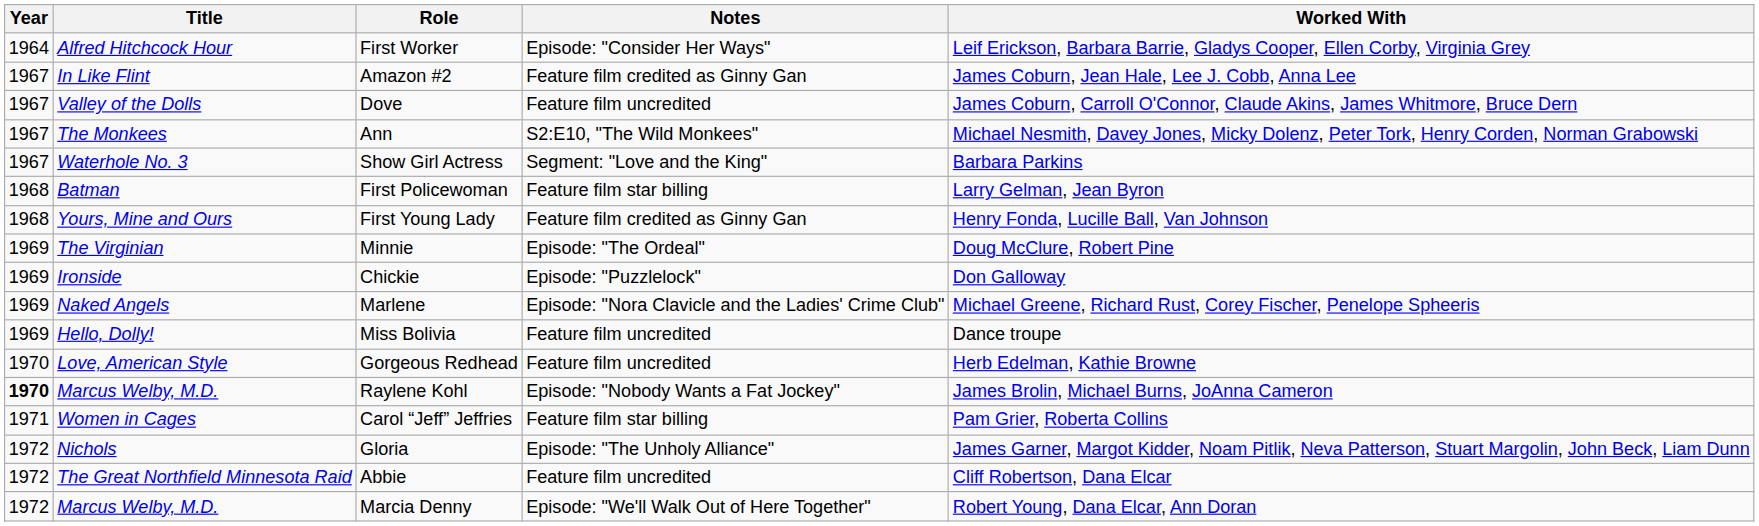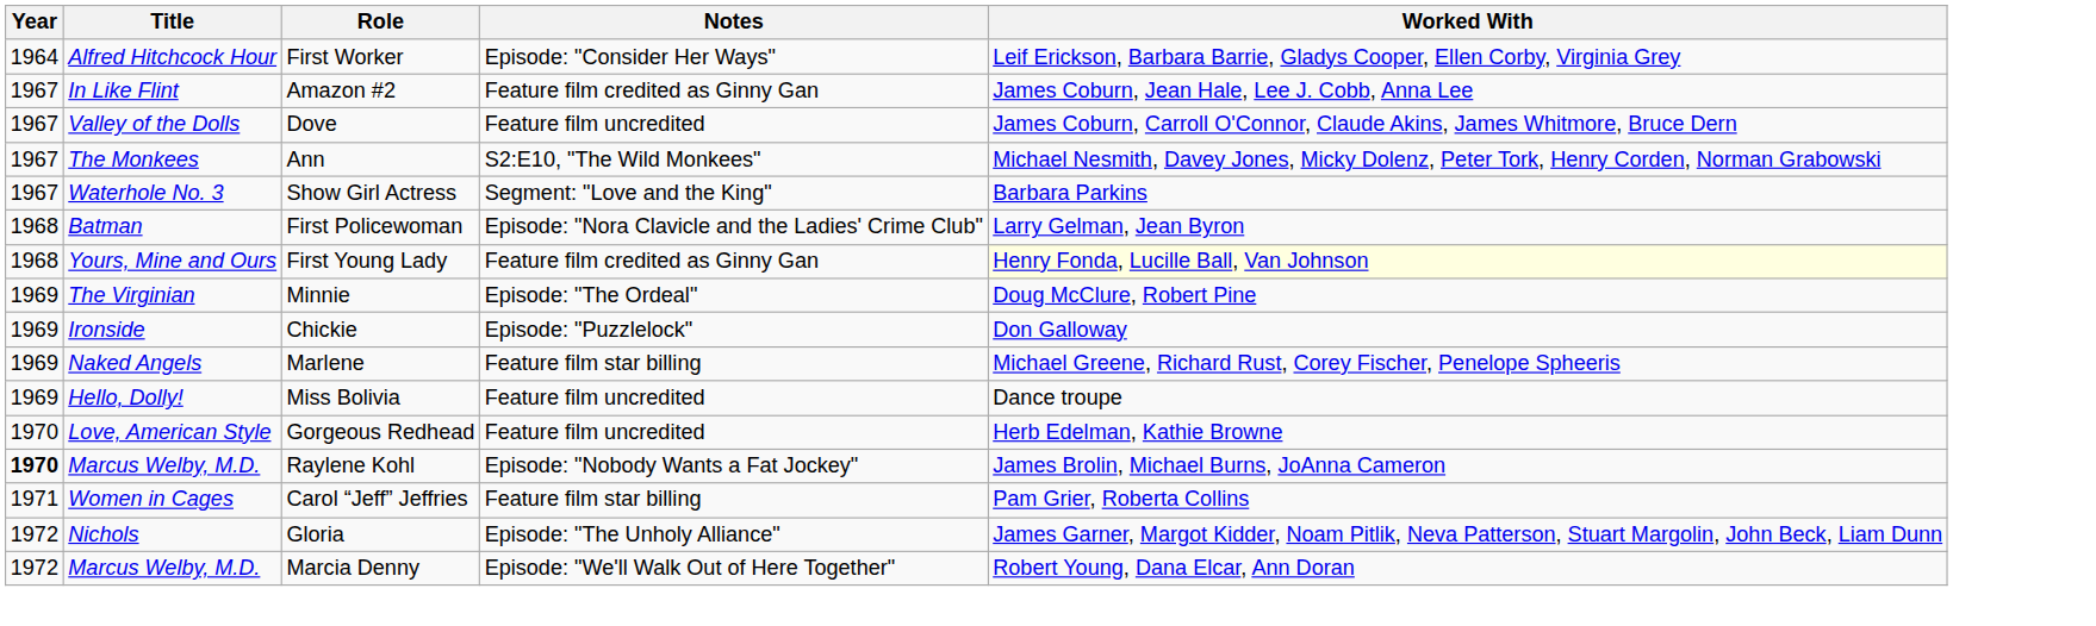 <table class="wikitable sortable">
 <tr>
 <th>Year</th>
 <th>Title</th>
 <th>Role</th>
 <th class="unsortable">Notes</th>
 <th class="unsortable">Worked With</th>
 </tr>
 <tr>
 <td>1964</td>
 <td><em><a href='#'>Alfred Hitchcock Hour</a></em></td>
 <td>First Worker</td>
 <td>Episode: "Consider Her Ways"</td>
 <td><a href='#'>Leif Erickson</a>, <a href='#'>Barbara Barrie</a>, <a href='#'>Gladys Cooper</a>, <a href='#'>Ellen Corby</a>, <a href='#'>Virginia Grey</a></td>
 </tr>
 <tr>
 <td>1967</td>
 <td><em><a href='#'>In Like Flint</a></em></td>
 <td>Amazon #2</td>
 <td>Feature film credited as Ginny Gan</td>
 <td><a href='#'>James Coburn</a>, <a href='#'>Jean Hale</a>, <a href='#'>Lee J. Cobb</a>, <a href='#'>Anna Lee</a></td>
 </tr>
 <tr>
 <td>1967</td>
 <td><em><a href='#'>Valley of the Dolls</a></em></td>
 <td>Dove</td>
 <td>Feature film uncredited</td>
 <td><a href='#'>James Coburn</a>, <a href='#'>Carroll O'Connor</a>, <a href='#'>Claude Akins</a>, <a href='#'>James Whitmore</a>, <a href='#'>Bruce Dern</a></td>
 </tr>
 <tr>
 <td>1967</td>
 <td><em><a href='#'>The Monkees</a></em></td>
 <td>Ann</td>
 <td>S2:E10, "The Wild Monkees"</td>
 <td><a href='#'>Michael Nesmith</a>, <a href='#'>Davey Jones</a>, <a href='#'>Micky Dolenz</a>, <a href='#'>Peter Tork</a>, <a href='#'>Henry Corden</a>, <a href='#'>Norman Grabowski</a></td>
 </tr>
 <tr>
 <td>1967</td>
 <td><em><a href='#'>Waterhole No. 3</a></em></td>
 <td>Show Girl Actress</td>
 <td>Segment: "Love and the King"</td>
 <td><a href='#'>Barbara Parkins</a></td>
 </tr>
 <tr>
 <td>1968</td>
 <td><em><a href='#'>Batman</a></em></td>
 <td>First Policewoman</td>
-<td>Feature film star billing</td>
+<td>Episode: "Nora Clavicle and the Ladies' Crime Club"</td>
 <td><a href='#'>Larry Gelman</a>, <a href='#'>Jean Byron</a></td>
 </tr>
 <tr>
 <td>1968</td>
 <td><em><a href='#'>Yours, Mine and Ours</a></em></td>
 <td>First Young Lady</td>
 <td>Feature film credited as Ginny Gan</td>
-<td><a href='#'>Henry Fonda</a>, <a href='#'>Lucille Ball</a>, <a href='#'>Van Johnson</a></td>
+<td style="background: lightyellow;"><a href='#'>Henry Fonda</a>, <a href='#'>Lucille Ball</a>, <a href='#'>Van Johnson</a></td>
 </tr>
 <tr>
 <td>1969</td>
 <td><em><a href='#'>The Virginian</a></em></td>
 <td>Minnie</td>
 <td>Episode: "The Ordeal"</td>
 <td><a href='#'>Doug McClure</a>, <a href='#'>Robert Pine</a></td>
 </tr>
 <tr>
 <td>1969</td>
 <td><em><a href='#'>Ironside</a></em></td>
 <td>Chickie</td>
 <td>Episode: "Puzzlelock"</td>
 <td><a href='#'>Don Galloway</a></td>
 </tr>
 <tr>
 <td>1969</td>
 <td><em><a href='#'>Naked Angels</a></em></td>
 <td>Marlene</td>
-<td>Episode: "Nora Clavicle and the Ladies' Crime Club"</td>
+<td>Feature film star billing</td>
 <td><a href='#'>Michael Greene</a>, <a href='#'>Richard Rust</a>, <a href='#'>Corey Fischer</a>, <a href='#'>Penelope Spheeris</a></td>
 </tr>
 <tr>
 <td>1969</td>
 <td><em><a href='#'>Hello, Dolly!</a></em></td>
 <td>Miss Bolivia</td>
 <td>Feature film uncredited</td>
 <td>Dance troupe</td>
 </tr>
 <tr>
 <td>1970</td>
 <td><em><a href='#'>Love, American Style</a></em></td>
 <td>Gorgeous Redhead</td>
 <td>Feature film uncredited</td>
 <td><a href='#'>Herb Edelman</a>, <a href='#'>Kathie Browne</a></td>
 </tr>
 <tr>
 <td><strong>1970</strong></td>
 <td><em><a href='#'>Marcus Welby, M.D.</a></em></td>
 <td>Raylene Kohl</td>
 <td>Episode: "Nobody Wants a Fat Jockey"</td>
 <td><a href='#'>James Brolin</a>, <a href='#'>Michael Burns</a>, <a href='#'>JoAnna Cameron</a></td>
 </tr>
 <tr>
 <td>1971</td>
 <td><em><a href='#'>Women in Cages</a></em></td>
 <td>Carol “Jeff” Jeffries</td>
 <td>Feature film star billing</td>
 <td><a href='#'>Pam Grier</a>, <a href='#'>Roberta Collins</a></td>
 </tr>
 <tr>
 <td>1972</td>
 <td><em><a href='#'>Nichols</a></em></td>
 <td>Gloria</td>
 <td>Episode: "The Unholy Alliance"</td>
 <td><a href='#'>James Garner</a>, <a href='#'>Margot Kidder</a>, <a href='#'>Noam Pitlik</a>, <a href='#'>Neva Patterson</a>, <a href='#'>Stuart Margolin</a>, <a href='#'>John Beck</a>, <a href='#'>Liam Dunn</a></td>
 </tr>
 <tr>
 <td>1972</td>
-<td><em><a href='#'>The Great Northfield Minnesota Raid</a></em></td>
-<td>Abbie</td>
-<td>Feature film uncredited</td>
-<td><a href='#'>Cliff Robertson</a>, <a href='#'>Dana Elcar</a></td>
-</tr>
-<tr>
-<td>1972</td>
 <td><em><a href='#'>Marcus Welby, M.D.</a></em></td>
 <td>Marcia Denny</td>
 <td>Episode: "We'll Walk Out of Here Together"</td>
 <td><a href='#'>Robert Young</a>, <a href='#'>Dana Elcar</a>, <a href='#'>Ann Doran</a></td>
 </tr>
 </table>
